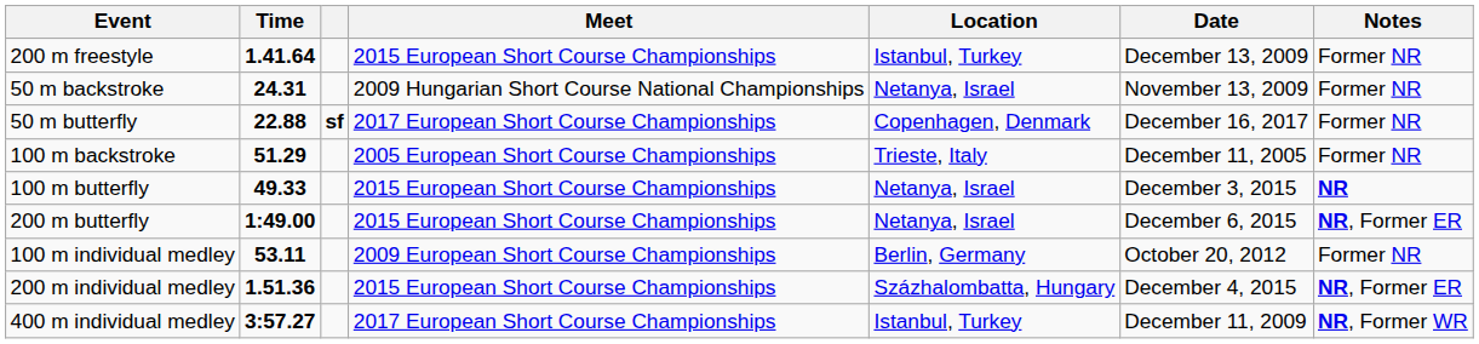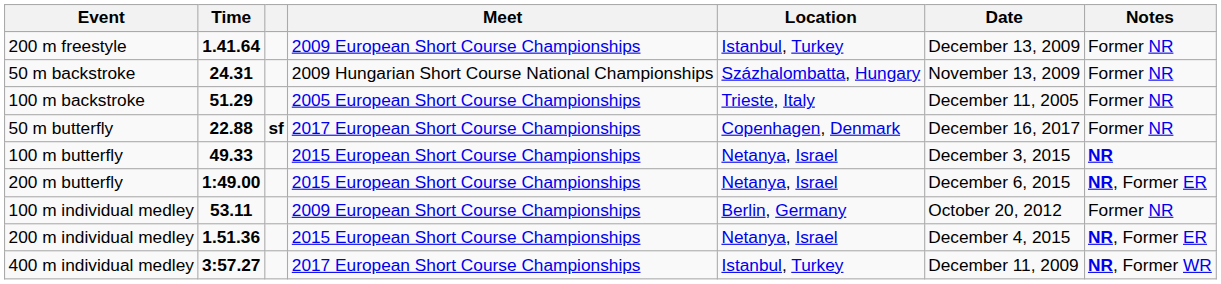 <table class="wikitable">
 <tr>
 <th>Event</th>
 <th>Time</th>
 <th></th>
 <th>Meet</th>
 <th>Location</th>
 <th>Date</th>
 <th>Notes</th>
 </tr>
 <tr>
 <td>200 m freestyle</td>
 <td align="center"><strong>1.41.64</strong></td>
 <td></td>
-<td><a href='#'>2015 European Short Course Championships</a></td>
+<td><a href='#'>2009 European Short Course Championships</a></td>
 <td><a href='#'>Istanbul</a>, <a href='#'>Turkey</a></td>
 <td>December 13, 2009</td>
 <td>Former <a href='#'>NR</a></td>
 </tr>
 <tr>
 <td>50 m backstroke</td>
 <td align="center"><strong>24.31</strong></td>
 <td></td>
 <td>2009 Hungarian Short Course National Championships</td>
-<td><a href='#'>Netanya</a>, <a href='#'>Israel</a></td>
+<td><a href='#'>Százhalombatta</a>, <a href='#'>Hungary</a></td>
 <td>November 13, 2009</td>
+<td>Former <a href='#'>NR</a></td>
+</tr>
+<tr>
+<td>100 m backstroke</td>
+<td align="center"><strong>51.29</strong></td>
+<td></td>
+<td><a href='#'>2005 European Short Course Championships</a></td>
+<td><a href='#'>Trieste</a>, <a href='#'>Italy</a></td>
+<td>December 11, 2005</td>
 <td>Former <a href='#'>NR</a></td>
 </tr>
 <tr>
 <td>50 m butterfly</td>
 <td align="center"><strong>22.88</strong></td>
 <td align="center"><strong>sf</strong></td>
 <td><a href='#'>2017 European Short Course Championships</a></td>
 <td><a href='#'>Copenhagen</a>, <a href='#'>Denmark</a></td>
 <td>December 16, 2017</td>
-<td>Former <a href='#'>NR</a></td>
-</tr>
-<tr>
-<td>100 m backstroke</td>
-<td align="center"><strong>51.29</strong></td>
-<td></td>
-<td><a href='#'>2005 European Short Course Championships</a></td>
-<td><a href='#'>Trieste</a>, <a href='#'>Italy</a></td>
-<td>December 11, 2005</td>
 <td>Former <a href='#'>NR</a></td>
 </tr>
 <tr>
 <td>100 m butterfly</td>
 <td align="center"><strong>49.33</strong></td>
 <td></td>
 <td><a href='#'>2015 European Short Course Championships</a></td>
 <td><a href='#'>Netanya</a>, <a href='#'>Israel</a></td>
 <td>December 3, 2015</td>
 <td><strong><a href='#'>NR</a></strong></td>
 </tr>
 <tr>
 <td>200 m butterfly</td>
 <td align="center"><strong>1:49.00</strong></td>
 <td></td>
 <td><a href='#'>2015 European Short Course Championships</a></td>
 <td><a href='#'>Netanya</a>, <a href='#'>Israel</a></td>
 <td>December 6, 2015</td>
 <td><strong><a href='#'>NR</a></strong>, Former <a href='#'>ER</a></td>
 </tr>
 <tr>
 <td>100 m individual medley</td>
 <td align="center"><strong>53.11</strong></td>
 <td></td>
 <td><a href='#'>2009 European Short Course Championships</a></td>
 <td><a href='#'>Berlin</a>, <a href='#'>Germany</a></td>
 <td>October 20, 2012</td>
 <td>Former <a href='#'>NR</a></td>
 </tr>
 <tr>
 <td>200 m individual medley</td>
 <td align="center"><strong>1.51.36</strong></td>
 <td></td>
 <td><a href='#'>2015 European Short Course Championships</a></td>
-<td><a href='#'>Százhalombatta</a>, <a href='#'>Hungary</a></td>
+<td><a href='#'>Netanya</a>, <a href='#'>Israel</a></td>
 <td>December 4, 2015</td>
 <td><strong><a href='#'>NR</a></strong>, Former <a href='#'>ER</a></td>
 </tr>
 <tr>
 <td>400 m individual medley</td>
 <td align="center"><strong>3:57.27</strong></td>
 <td></td>
 <td><a href='#'>2017 European Short Course Championships</a></td>
 <td><a href='#'>Istanbul</a>, <a href='#'>Turkey</a></td>
 <td>December 11, 2009</td>
 <td><strong><a href='#'>NR</a></strong>, Former <a href='#'>WR</a></td>
 </tr>
 </table>
